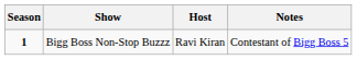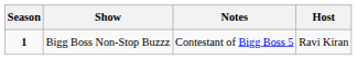 <table class="wikitable sortable" style="text-align:center;font-size: 90%;  line-height:25px; width:auto;">
 <tr bgcolor="#CCCCCC" align="center">
 <th>Season</th>
 <th>Show</th>
+<th>Notes</th>
 <th>Host</th>
-<th>Notes</th>
 </tr>
 <tr>
 <td><strong>1</strong></td>
 <td>Bigg Boss Non-Stop Buzzz</td>
+<td>Contestant of <a href='#'>Bigg Boss 5</a></td>
 <td>Ravi Kiran</td>
-<td>Contestant of <a href='#'>Bigg Boss 5</a></td>
 </tr>
 </table>
